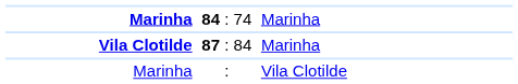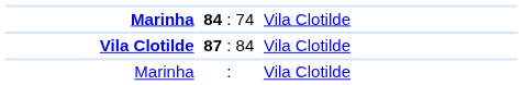 <table style="text-align:center" width=500>
 <tr>
 <th width=30%></th>
 <th width=10%></th>
 <th width=30%></th>
 <th width=10%></th>
 </tr>
 <tr align="left" bgcolor=#D0E7FF>
 <td colspan=4></td>
 </tr>
 <tr>
 <td align="right"><strong><a href='#'>Marinha</a></strong></td>
 <td><strong>84</strong> : 74</td>
-<td align=left><a href='#'>Marinha</a></td>
+<td align=left><a href='#'>Vila Clotilde</a></td>
 </tr>
 <tr align="left" bgcolor=#D0E7FF>
 <td colspan=4></td>
 </tr>
 <tr>
 <td align="right"><strong><a href='#'>Vila Clotilde</a></strong></td>
 <td><strong>87</strong> : 84</td>
-<td align=left><a href='#'>Marinha</a></td>
+<td align=left><a href='#'>Vila Clotilde</a></td>
 </tr>
 <tr align="left" bgcolor=#D0E7FF>
 <td colspan=4></td>
 </tr>
 <tr>
 <td align="right"><a href='#'>Marinha</a></td>
 <td>:</td>
 <td align=left><a href='#'>Vila Clotilde</a></td>
 </tr>
 </table>
